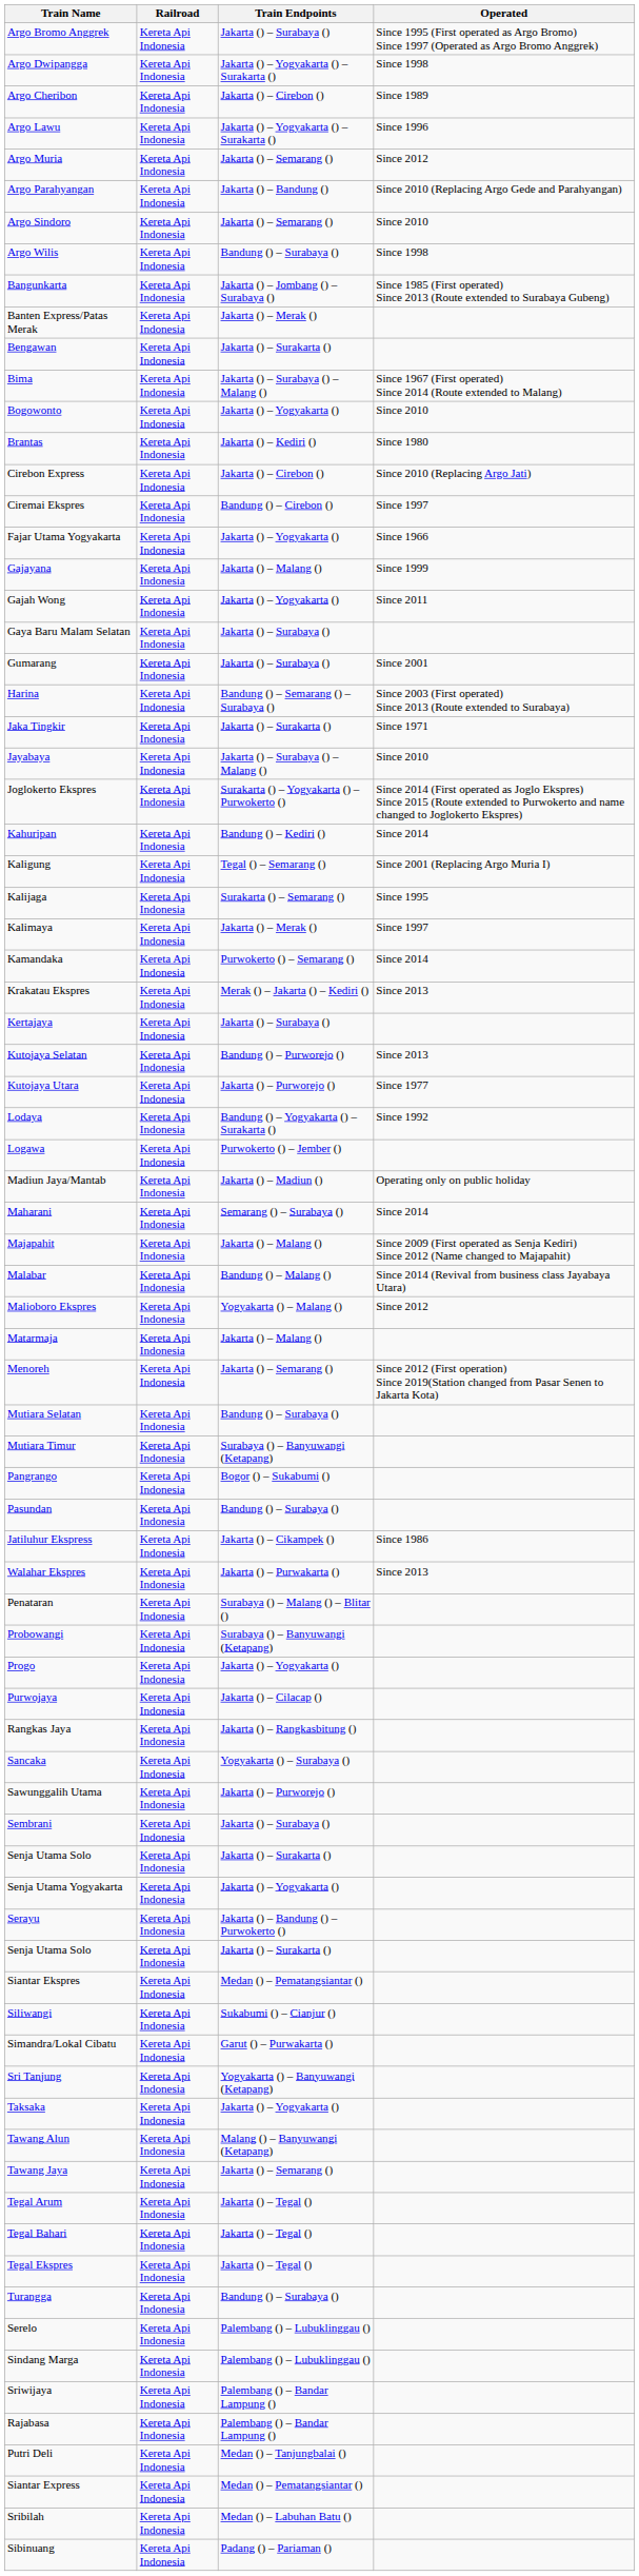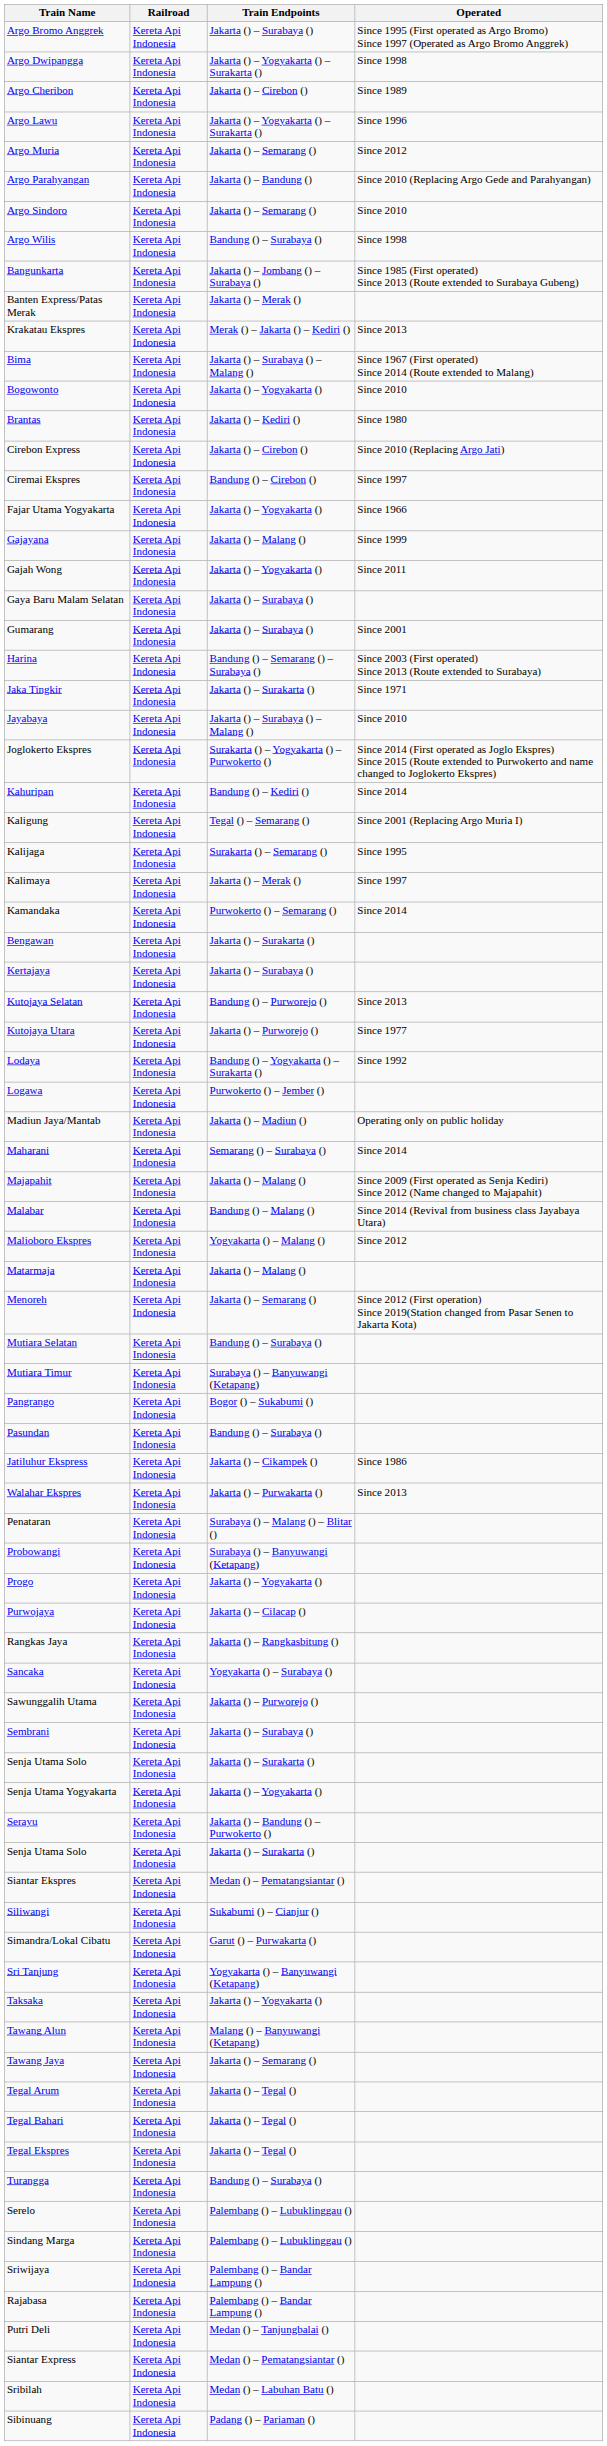 <table class="wikitable">
 <tr valign="top">
 <th style="width:175px;">Train Name</th>
 <th>Railroad</th>
 <th>Train Endpoints</th>
 <th>Operated</th>
 </tr>
 <tr valign="top">
 <td><a href='#'>Argo Bromo Anggrek</a></td>
 <td><a href='#'>Kereta Api Indonesia</a></td>
 <td><a href='#'>Jakarta</a> () – <a href='#'>Surabaya</a> ()</td>
 <td>Since 1995 (First operated as Argo Bromo)<br>Since 1997 (Operated as Argo Bromo Anggrek) </td>
 </tr>
 <tr valign="top">
 <td><a href='#'>Argo Dwipangga</a></td>
 <td><a href='#'>Kereta Api Indonesia</a></td>
 <td><a href='#'>Jakarta</a> () – <a href='#'>Yogyakarta</a> () – <a href='#'>Surakarta</a> ()</td>
 <td>Since 1998 </td>
 </tr>
 <tr valign="top">
 <td><a href='#'>Argo Cheribon</a></td>
 <td><a href='#'>Kereta Api Indonesia</a></td>
 <td><a href='#'>Jakarta</a> () – <a href='#'>Cirebon</a> ()</td>
 <td>Since 1989 </td>
 </tr>
 <tr valign="top">
 <td><a href='#'>Argo Lawu</a></td>
 <td><a href='#'>Kereta Api Indonesia</a></td>
 <td><a href='#'>Jakarta</a> () – <a href='#'>Yogyakarta</a> () – <a href='#'>Surakarta</a> ()</td>
 <td>Since 1996 </td>
 </tr>
 <tr valign="top">
 <td><a href='#'>Argo Muria</a></td>
 <td><a href='#'>Kereta Api Indonesia</a></td>
 <td><a href='#'>Jakarta</a> () – <a href='#'>Semarang</a> ()</td>
 <td>Since 2012 </td>
 </tr>
 <tr valign="top">
 <td><a href='#'>Argo Parahyangan</a></td>
 <td><a href='#'>Kereta Api Indonesia</a></td>
 <td><a href='#'>Jakarta</a> () – <a href='#'>Bandung</a> ()</td>
 <td>Since 2010 (Replacing Argo Gede and Parahyangan) </td>
 </tr>
 <tr valign="top">
 <td><a href='#'>Argo Sindoro</a></td>
 <td><a href='#'>Kereta Api Indonesia</a></td>
 <td><a href='#'>Jakarta</a> () – <a href='#'>Semarang</a> ()</td>
 <td>Since 2010 </td>
 </tr>
 <tr valign="top">
 <td><a href='#'>Argo Wilis</a></td>
 <td><a href='#'>Kereta Api Indonesia</a></td>
 <td><a href='#'>Bandung</a> () – <a href='#'>Surabaya</a> ()</td>
 <td>Since 1998 </td>
 </tr>
 <tr valign="top">
 <td><a href='#'>Bangunkarta</a></td>
 <td><a href='#'>Kereta Api Indonesia</a></td>
 <td><a href='#'>Jakarta</a> () – <a href='#'>Jombang</a> () – <a href='#'>Surabaya</a> ()</td>
 <td>Since 1985 (First operated)<br>Since 2013 (Route extended to Surabaya Gubeng)  </td>
 </tr>
 <tr valign="top">
 <td>Banten Express/Patas Merak</td>
 <td><a href='#'>Kereta Api Indonesia</a></td>
 <td><a href='#'>Jakarta</a> () – <a href='#'>Merak</a> ()</td>
 <td> </td>
 </tr>
 <tr valign="top">
-<td><a href='#'>Bengawan</a></td>
+<td>Krakatau Ekspres</td>
 <td><a href='#'>Kereta Api Indonesia</a></td>
-<td><a href='#'>Jakarta</a> () – <a href='#'>Surakarta</a> ()</td>
-<td> </td>
+<td><a href='#'>Merak</a> () – <a href='#'>Jakarta</a> () – <a href='#'>Kediri</a> ()</td>
+<td>Since 2013 </td>
 </tr>
 <tr valign="top">
 <td><a href='#'>Bima</a></td>
 <td><a href='#'>Kereta Api Indonesia</a></td>
 <td><a href='#'>Jakarta</a> () – <a href='#'>Surabaya</a> () – <a href='#'>Malang</a> ()</td>
 <td>Since 1967 (First operated)<br>Since 2014 (Route extended to Malang) </td>
 </tr>
 <tr valign="top">
 <td><a href='#'>Bogowonto</a></td>
 <td><a href='#'>Kereta Api Indonesia</a></td>
 <td><a href='#'>Jakarta</a> () – <a href='#'>Yogyakarta</a> ()</td>
 <td>Since 2010 </td>
 </tr>
 <tr valign="top">
 <td><a href='#'>Brantas</a></td>
 <td><a href='#'>Kereta Api Indonesia</a></td>
 <td><a href='#'>Jakarta</a> () – <a href='#'>Kediri</a> ()</td>
 <td>Since 1980 </td>
 </tr>
 <tr valign="top">
 <td>Cirebon Express</td>
 <td><a href='#'>Kereta Api Indonesia</a></td>
 <td><a href='#'>Jakarta</a> () – <a href='#'>Cirebon</a> ()</td>
 <td>Since 2010 (Replacing <a href='#'>Argo Jati</a>) </td>
 </tr>
 <tr valign="top">
 <td>Ciremai Ekspres</td>
 <td><a href='#'>Kereta Api Indonesia</a></td>
 <td><a href='#'>Bandung</a> () – <a href='#'>Cirebon</a> ()</td>
 <td>Since 1997 </td>
 </tr>
 <tr valign="top">
 <td>Fajar Utama Yogyakarta</td>
 <td><a href='#'>Kereta Api Indonesia</a></td>
 <td><a href='#'>Jakarta</a> () – <a href='#'>Yogyakarta</a> ()</td>
 <td>Since 1966 </td>
 </tr>
 <tr valign="top">
 <td><a href='#'>Gajayana</a></td>
 <td><a href='#'>Kereta Api Indonesia</a></td>
 <td><a href='#'>Jakarta</a> () – <a href='#'>Malang</a> ()</td>
 <td>Since 1999 </td>
 </tr>
 <tr valign="top">
 <td>Gajah Wong</td>
 <td><a href='#'>Kereta Api Indonesia</a></td>
 <td><a href='#'>Jakarta</a> () – <a href='#'>Yogyakarta</a> ()</td>
 <td>Since 2011 </td>
 </tr>
 <tr valign="top">
 <td>Gaya Baru Malam Selatan</td>
 <td><a href='#'>Kereta Api Indonesia</a></td>
 <td><a href='#'>Jakarta</a> () – <a href='#'>Surabaya</a> ()</td>
 <td> </td>
 </tr>
 <tr valign="top">
 <td>Gumarang</td>
 <td><a href='#'>Kereta Api Indonesia</a></td>
 <td><a href='#'>Jakarta</a> () – <a href='#'>Surabaya</a> ()</td>
 <td>Since 2001 </td>
 </tr>
 <tr valign="top">
 <td><a href='#'>Harina</a></td>
 <td><a href='#'>Kereta Api Indonesia</a></td>
 <td><a href='#'>Bandung</a> () – <a href='#'>Semarang</a> () – <a href='#'>Surabaya</a> ()</td>
 <td>Since 2003 (First operated)<br>Since 2013 (Route extended to Surabaya) </td>
 </tr>
 <tr valign="top">
 <td><a href='#'>Jaka Tingkir</a></td>
 <td><a href='#'>Kereta Api Indonesia</a></td>
 <td><a href='#'>Jakarta</a> () – <a href='#'>Surakarta</a> ()</td>
 <td>Since 1971</td>
 </tr>
 <tr valign="top">
 <td><a href='#'>Jayabaya</a></td>
 <td><a href='#'>Kereta Api Indonesia</a></td>
 <td><a href='#'>Jakarta</a> () – <a href='#'>Surabaya</a> () – <a href='#'>Malang</a> ()</td>
 <td>Since 2010 </td>
 </tr>
 <tr valign="top">
 <td>Joglokerto Ekspres</td>
 <td><a href='#'>Kereta Api Indonesia</a></td>
 <td><a href='#'>Surakarta</a> () – <a href='#'>Yogyakarta</a> () – <a href='#'>Purwokerto</a> ()</td>
 <td>Since 2014 (First operated as Joglo Ekspres)<br>Since 2015 (Route extended to Purwokerto and name changed to Joglokerto Ekspres) </td>
 </tr>
 <tr valign="top">
 <td><a href='#'>Kahuripan</a></td>
 <td><a href='#'>Kereta Api Indonesia</a></td>
 <td><a href='#'>Bandung</a> () – <a href='#'>Kediri</a> ()</td>
 <td>Since 2014 </td>
 </tr>
 <tr valign="top">
 <td>Kaligung</td>
 <td><a href='#'>Kereta Api Indonesia</a></td>
 <td><a href='#'>Tegal</a> () – <a href='#'>Semarang</a> ()</td>
 <td>Since 2001 (Replacing Argo Muria I) </td>
 </tr>
 <tr valign="top">
 <td>Kalijaga</td>
 <td><a href='#'>Kereta Api Indonesia</a></td>
 <td><a href='#'>Surakarta</a> () – <a href='#'>Semarang</a> ()</td>
 <td>Since 1995 </td>
 </tr>
 <tr valign="top">
 <td>Kalimaya</td>
 <td><a href='#'>Kereta Api Indonesia</a></td>
 <td><a href='#'>Jakarta</a> () – <a href='#'>Merak</a> ()</td>
 <td>Since 1997 </td>
 </tr>
 <tr valign="top">
 <td>Kamandaka</td>
 <td><a href='#'>Kereta Api Indonesia</a></td>
 <td><a href='#'>Purwokerto</a> () – <a href='#'>Semarang</a> ()</td>
 <td>Since 2014 </td>
 </tr>
 <tr valign="top">
-<td>Krakatau Ekspres</td>
+<td><a href='#'>Bengawan</a></td>
 <td><a href='#'>Kereta Api Indonesia</a></td>
-<td><a href='#'>Merak</a> () – <a href='#'>Jakarta</a> () – <a href='#'>Kediri</a> ()</td>
-<td>Since 2013 </td>
+<td><a href='#'>Jakarta</a> () – <a href='#'>Surakarta</a> ()</td>
+<td> </td>
 </tr>
 <tr valign="top">
 <td><a href='#'>Kertajaya</a></td>
 <td><a href='#'>Kereta Api Indonesia</a></td>
 <td><a href='#'>Jakarta</a> () – <a href='#'>Surabaya</a> ()</td>
 <td> </td>
 </tr>
 <tr valign="top">
 <td><a href='#'>Kutojaya Selatan</a></td>
 <td><a href='#'>Kereta Api Indonesia</a></td>
 <td><a href='#'>Bandung</a> () – <a href='#'>Purworejo</a> ()</td>
 <td>Since 2013 </td>
 </tr>
 <tr valign="top">
 <td><a href='#'>Kutojaya Utara</a></td>
 <td><a href='#'>Kereta Api Indonesia</a></td>
 <td><a href='#'>Jakarta</a> () – <a href='#'>Purworejo</a> ()</td>
 <td>Since 1977 </td>
 </tr>
 <tr valign="top">
 <td><a href='#'>Lodaya</a></td>
 <td><a href='#'>Kereta Api Indonesia</a></td>
 <td><a href='#'>Bandung</a> () – <a href='#'>Yogyakarta</a> () – <a href='#'>Surakarta</a> ()</td>
 <td>Since 1992 </td>
 </tr>
 <tr valign="top">
 <td><a href='#'>Logawa</a></td>
 <td><a href='#'>Kereta Api Indonesia</a></td>
 <td><a href='#'>Purwokerto</a> () – <a href='#'>Jember</a> ()</td>
 <td> </td>
 </tr>
 <tr valign="top">
 <td>Madiun Jaya/Mantab</td>
 <td><a href='#'>Kereta Api Indonesia</a></td>
 <td><a href='#'>Jakarta</a> () – <a href='#'>Madiun</a> ()</td>
 <td>Operating only on public holiday </td>
 </tr>
 <tr valign="top">
 <td><a href='#'>Maharani</a></td>
 <td><a href='#'>Kereta Api Indonesia</a></td>
 <td><a href='#'>Semarang</a> () – <a href='#'>Surabaya</a> ()</td>
 <td>Since 2014 </td>
 </tr>
 <tr valign="top">
 <td><a href='#'>Majapahit</a></td>
 <td><a href='#'>Kereta Api Indonesia</a></td>
 <td><a href='#'>Jakarta</a> () – <a href='#'>Malang</a> ()</td>
 <td>Since 2009 (First operated as Senja Kediri)<br>Since 2012 (Name changed to Majapahit) </td>
 </tr>
 <tr valign="top">
 <td><a href='#'>Malabar</a></td>
 <td><a href='#'>Kereta Api Indonesia</a></td>
 <td><a href='#'>Bandung</a> () – <a href='#'>Malang</a> ()</td>
 <td>Since 2014 (Revival from business class Jayabaya Utara) </td>
 </tr>
 <tr valign="top">
 <td><a href='#'>Malioboro Ekspres</a></td>
 <td><a href='#'>Kereta Api Indonesia</a></td>
 <td><a href='#'>Yogyakarta</a> () – <a href='#'>Malang</a> ()</td>
 <td>Since 2012 </td>
 </tr>
 <tr valign="top">
 <td><a href='#'>Matarmaja</a></td>
 <td><a href='#'>Kereta Api Indonesia</a></td>
 <td><a href='#'>Jakarta</a> () – <a href='#'>Malang</a> ()</td>
 <td> </td>
 </tr>
 <tr valign="top">
 <td><a href='#'>Menoreh</a></td>
 <td><a href='#'>Kereta Api Indonesia</a></td>
 <td><a href='#'>Jakarta</a> () – <a href='#'>Semarang</a> ()</td>
 <td>Since 2012 (First operation)<br>Since 2019(Station changed from Pasar Senen to Jakarta Kota)</td>
 </tr>
 <tr valign="top">
 <td><a href='#'>Mutiara Selatan</a></td>
 <td><a href='#'>Kereta Api Indonesia</a></td>
 <td><a href='#'>Bandung</a> () – <a href='#'>Surabaya</a> ()</td>
 <td> </td>
 </tr>
 <tr valign="top">
 <td><a href='#'>Mutiara Timur</a></td>
 <td><a href='#'>Kereta Api Indonesia</a></td>
 <td><a href='#'>Surabaya</a> () – <a href='#'>Banyuwangi</a> (<a href='#'>Ketapang</a>)</td>
 <td> </td>
 </tr>
 <tr valign="top">
 <td><a href='#'>Pangrango</a></td>
 <td><a href='#'>Kereta Api Indonesia</a></td>
 <td><a href='#'>Bogor</a> () – <a href='#'>Sukabumi</a> ()</td>
 <td> </td>
 </tr>
 <tr valign="top">
 <td><a href='#'>Pasundan</a></td>
 <td><a href='#'>Kereta Api Indonesia</a></td>
 <td><a href='#'>Bandung</a> () – <a href='#'>Surabaya</a> ()</td>
 <td> </td>
 </tr>
 <tr valign="top">
 <td><a href='#'>Jatiluhur Ekspress</a></td>
 <td><a href='#'>Kereta Api Indonesia</a></td>
 <td><a href='#'>Jakarta</a> () – <a href='#'>Cikampek</a> ()</td>
 <td>Since 1986 </td>
 </tr>
 <tr valign="top">
 <td><a href='#'>Walahar Ekspres</a></td>
 <td><a href='#'>Kereta Api Indonesia</a></td>
 <td><a href='#'>Jakarta</a> () – <a href='#'>Purwakarta</a> ()</td>
 <td>Since 2013 </td>
 </tr>
 <tr valign="top">
 <td>Penataran</td>
 <td><a href='#'>Kereta Api Indonesia</a></td>
 <td><a href='#'>Surabaya</a> () – <a href='#'>Malang</a> () – <a href='#'>Blitar</a> ()</td>
 <td> </td>
 </tr>
 <tr valign="top">
 <td><a href='#'>Probowangi</a></td>
 <td><a href='#'>Kereta Api Indonesia</a></td>
 <td><a href='#'>Surabaya</a> () – <a href='#'>Banyuwangi</a> (<a href='#'>Ketapang</a>)</td>
 <td> </td>
 </tr>
 <tr valign="top">
 <td><a href='#'>Progo</a></td>
 <td><a href='#'>Kereta Api Indonesia</a></td>
 <td><a href='#'>Jakarta</a> () – <a href='#'>Yogyakarta</a> ()</td>
 <td> </td>
 </tr>
 <tr valign="top">
 <td><a href='#'>Purwojaya</a></td>
 <td><a href='#'>Kereta Api Indonesia</a></td>
 <td><a href='#'>Jakarta</a> () – <a href='#'>Cilacap</a> ()</td>
 <td> </td>
 </tr>
 <tr valign="top">
 <td>Rangkas Jaya</td>
 <td><a href='#'>Kereta Api Indonesia</a></td>
 <td><a href='#'>Jakarta</a> () – <a href='#'>Rangkasbitung</a> ()</td>
 <td></td>
 </tr>
 <tr valign="top">
 <td><a href='#'>Sancaka</a></td>
 <td><a href='#'>Kereta Api Indonesia</a></td>
 <td><a href='#'>Yogyakarta</a> () – <a href='#'>Surabaya</a> ()</td>
 <td> </td>
 </tr>
 <tr valign="top">
 <td>Sawunggalih Utama</td>
 <td><a href='#'>Kereta Api Indonesia</a></td>
 <td><a href='#'>Jakarta</a> () – <a href='#'>Purworejo</a> ()</td>
 <td> </td>
 </tr>
 <tr valign="top">
 <td><a href='#'>Sembrani</a></td>
 <td><a href='#'>Kereta Api Indonesia</a></td>
 <td><a href='#'>Jakarta</a> () – <a href='#'>Surabaya</a> ()</td>
 <td> </td>
 </tr>
 <tr valign="top">
 <td>Senja Utama Solo</td>
 <td><a href='#'>Kereta Api Indonesia</a></td>
 <td><a href='#'>Jakarta</a> () – <a href='#'>Surakarta</a> ()</td>
 <td> </td>
 </tr>
 <tr valign="top">
 <td>Senja Utama Yogyakarta</td>
 <td><a href='#'>Kereta Api Indonesia</a></td>
 <td><a href='#'>Jakarta</a> () – <a href='#'>Yogyakarta</a> ()</td>
 <td> </td>
 </tr>
 <tr valign="top">
 <td><a href='#'>Serayu</a></td>
 <td><a href='#'>Kereta Api Indonesia</a></td>
 <td><a href='#'>Jakarta</a> () – <a href='#'>Bandung</a> () –  <a href='#'>Purwokerto</a> ()</td>
 <td> </td>
 </tr>
 <tr valign="top">
 <td>Senja Utama Solo</td>
 <td><a href='#'>Kereta Api Indonesia</a></td>
 <td><a href='#'>Jakarta</a> () – <a href='#'>Surakarta</a> ()</td>
 <td> </td>
 </tr>
 <tr valign="top">
 <td>Siantar Ekspres</td>
 <td><a href='#'>Kereta Api Indonesia</a></td>
 <td><a href='#'>Medan</a> () – <a href='#'>Pematangsiantar</a> ()</td>
 <td> </td>
 </tr>
 <tr valign="top">
 <td><a href='#'>Siliwangi</a></td>
 <td><a href='#'>Kereta Api Indonesia</a></td>
 <td><a href='#'>Sukabumi</a> () – <a href='#'>Cianjur</a> ()</td>
 <td> </td>
 </tr>
 <tr valign="top">
 <td>Simandra/Lokal Cibatu</td>
 <td><a href='#'>Kereta Api Indonesia</a></td>
 <td><a href='#'>Garut</a> () – <a href='#'>Purwakarta</a> ()</td>
 <td> </td>
 </tr>
 <tr valign="top">
 <td><a href='#'>Sri Tanjung</a></td>
 <td><a href='#'>Kereta Api Indonesia</a></td>
 <td><a href='#'>Yogyakarta</a> () – <a href='#'>Banyuwangi</a> (<a href='#'>Ketapang</a>)</td>
 <td> </td>
 </tr>
 <tr valign="top">
 <td><a href='#'>Taksaka</a></td>
 <td><a href='#'>Kereta Api Indonesia</a></td>
 <td><a href='#'>Jakarta</a> () – <a href='#'>Yogyakarta</a> ()</td>
 <td> </td>
 </tr>
 <tr valign="top">
 <td><a href='#'>Tawang Alun</a></td>
 <td><a href='#'>Kereta Api Indonesia</a></td>
 <td><a href='#'>Malang</a> () – <a href='#'>Banyuwangi</a> (<a href='#'>Ketapang</a>)</td>
 <td> </td>
 </tr>
 <tr valign="top">
 <td><a href='#'>Tawang Jaya</a></td>
 <td><a href='#'>Kereta Api Indonesia</a></td>
 <td><a href='#'>Jakarta</a> () – <a href='#'>Semarang</a> ()</td>
 <td> </td>
 </tr>
 <tr valign="top">
 <td><a href='#'>Tegal Arum</a></td>
 <td><a href='#'>Kereta Api Indonesia</a></td>
 <td><a href='#'>Jakarta</a> () – <a href='#'>Tegal</a> ()</td>
 <td> </td>
 </tr>
 <tr valign="top">
 <td><a href='#'>Tegal Bahari</a></td>
 <td><a href='#'>Kereta Api Indonesia</a></td>
 <td><a href='#'>Jakarta</a> () – <a href='#'>Tegal</a> ()</td>
 <td> </td>
 </tr>
 <tr valign="top">
 <td><a href='#'>Tegal Ekspres</a></td>
 <td><a href='#'>Kereta Api Indonesia</a></td>
 <td><a href='#'>Jakarta</a> () – <a href='#'>Tegal</a> ()</td>
 <td> </td>
 </tr>
 <tr valign="top">
 <td><a href='#'>Turangga</a></td>
 <td><a href='#'>Kereta Api Indonesia</a></td>
 <td><a href='#'>Bandung</a> () – <a href='#'>Surabaya</a> ()</td>
 <td> </td>
 </tr>
 <tr valign="top">
 <td>Serelo</td>
 <td><a href='#'>Kereta Api Indonesia</a></td>
 <td><a href='#'>Palembang</a> () – <a href='#'>Lubuklinggau</a> ()</td>
 <td> </td>
 </tr>
 <tr valign="top">
 <td>Sindang Marga</td>
 <td><a href='#'>Kereta Api Indonesia</a></td>
 <td><a href='#'>Palembang</a> () – <a href='#'>Lubuklinggau</a> ()</td>
 <td> </td>
 </tr>
 <tr valign="top">
 <td>Sriwijaya</td>
 <td><a href='#'>Kereta Api Indonesia</a></td>
 <td><a href='#'>Palembang</a> () – <a href='#'>Bandar Lampung</a> ()</td>
 <td> </td>
 </tr>
 <tr valign="top">
 <td>Rajabasa</td>
 <td><a href='#'>Kereta Api Indonesia</a></td>
 <td><a href='#'>Palembang</a> () – <a href='#'>Bandar Lampung</a> ()</td>
 <td> </td>
 </tr>
 <tr valign="top">
 <td>Putri Deli</td>
 <td><a href='#'>Kereta Api Indonesia</a></td>
 <td><a href='#'>Medan</a> () – <a href='#'>Tanjungbalai</a> ()</td>
 <td> </td>
 </tr>
 <tr valign="top">
 <td>Siantar Express</td>
 <td><a href='#'>Kereta Api Indonesia</a></td>
 <td><a href='#'>Medan</a> () – <a href='#'>Pematangsiantar</a> ()</td>
 <td> </td>
 </tr>
 <tr valign="top">
 <td>Sribilah</td>
 <td><a href='#'>Kereta Api Indonesia</a></td>
 <td><a href='#'>Medan</a> () – <a href='#'>Labuhan Batu</a> ()</td>
 <td> </td>
 </tr>
 <tr valign="top">
 <td>Sibinuang</td>
 <td><a href='#'>Kereta Api Indonesia</a></td>
 <td><a href='#'>Padang</a> () – <a href='#'>Pariaman</a> ()</td>
 <td> </td>
 </tr>
 </table>
